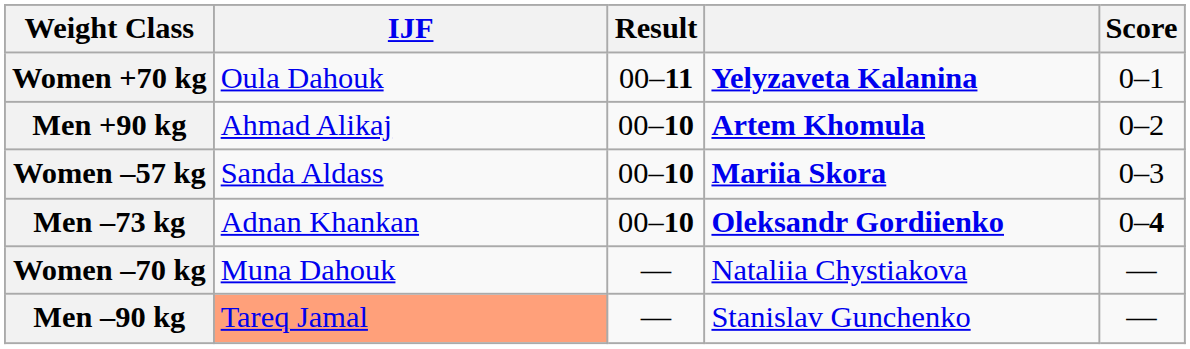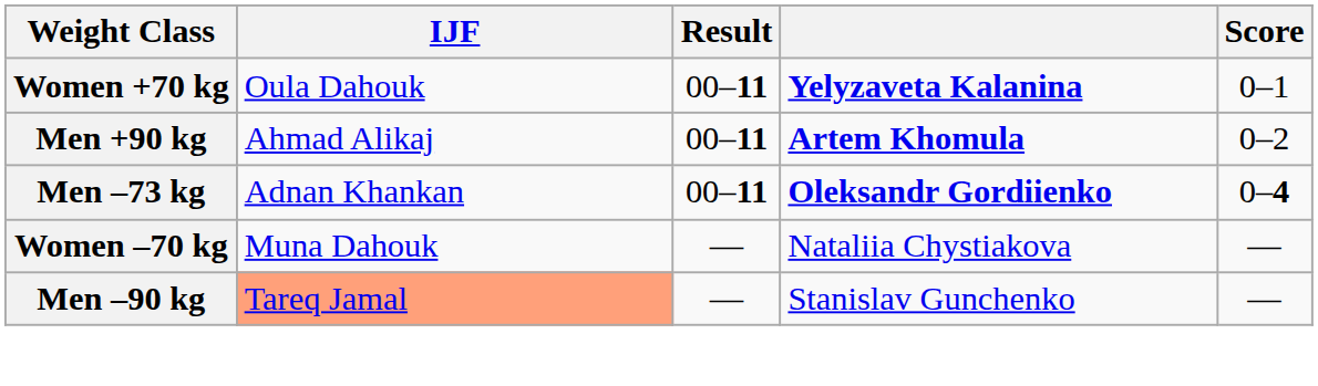 <table class="wikitable">
 <tr>
 <th>Weight Class</th>
 <th style="width: 200px;"><a href='#'>IJF</a></th>
 <th>Result</th>
 <th style="width: 200px;"></th>
 <th>Score</th>
 </tr>
 <tr>
 <th>Women +70 kg</th>
 <td><a href='#'>Oula Dahouk</a></td>
 <td align=center>00–<strong>11</strong></td>
 <td><strong><a href='#'>Yelyzaveta Kalanina</a></strong></td>
 <td align=center>0–1</td>
 </tr>
 <tr>
 <th>Men +90 kg</th>
 <td><a href='#'>Ahmad Alikaj</a></td>
-<td align=center>00–<strong>10</strong></td>
+<td align=center>00–<strong>11</strong></td>
 <td><strong><a href='#'>Artem Khomula</a></strong></td>
 <td align=center>0–2</td>
 </tr>
 <tr>
-<th>Women –57 kg</th>
-<td><a href='#'>Sanda Aldass</a></td>
-<td align=center>00–<strong>10</strong></td>
-<td><strong><a href='#'>Mariia Skora</a></strong></td>
-<td align=center>0–3</td>
-</tr>
-<tr>
 <th>Men –73 kg</th>
 <td><a href='#'>Adnan Khankan</a></td>
-<td align=center>00–<strong>10</strong></td>
+<td align=center>00–<strong>11</strong></td>
 <td><strong><a href='#'>Oleksandr Gordiienko</a></strong></td>
 <td align=center>0–<strong>4</strong></td>
 </tr>
 <tr>
 <th>Women –70 kg</th>
 <td><a href='#'>Muna Dahouk</a></td>
 <td align=center>—</td>
 <td><a href='#'>Nataliia Chystiakova</a></td>
 <td align=center>—</td>
 </tr>
 <tr>
 <th>Men –90 kg</th>
 <td style="background: lightsalmon;"><a href='#'>Tareq Jamal</a></td>
 <td align=center>—</td>
 <td><a href='#'>Stanislav Gunchenko</a></td>
 <td align=center>—</td>
 </tr>
 </table>
